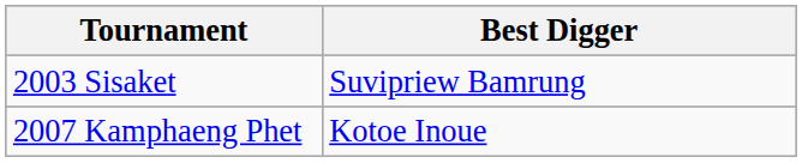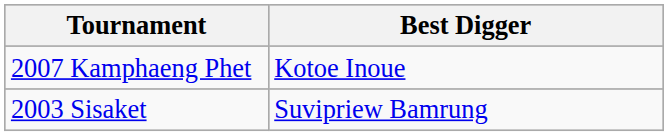 <table class=wikitable style="width: 400px;">
 <tr>
 <th style="width: 40%;">Tournament</th>
 <th style="width: 60%;">Best Digger</th>
 </tr>
 <tr>
+<td><a href='#'>2007 Kamphaeng Phet</a></td>
+<td> <a href='#'>Kotoe Inoue</a></td>
+</tr>
+<tr>
 <td><a href='#'>2003 Sisaket</a></td>
 <td> <a href='#'>Suvipriew Bamrung</a></td>
 </tr>
-<tr>
-<td><a href='#'>2007 Kamphaeng Phet</a></td>
-<td> <a href='#'>Kotoe Inoue</a></td>
-</tr>
 </table>
